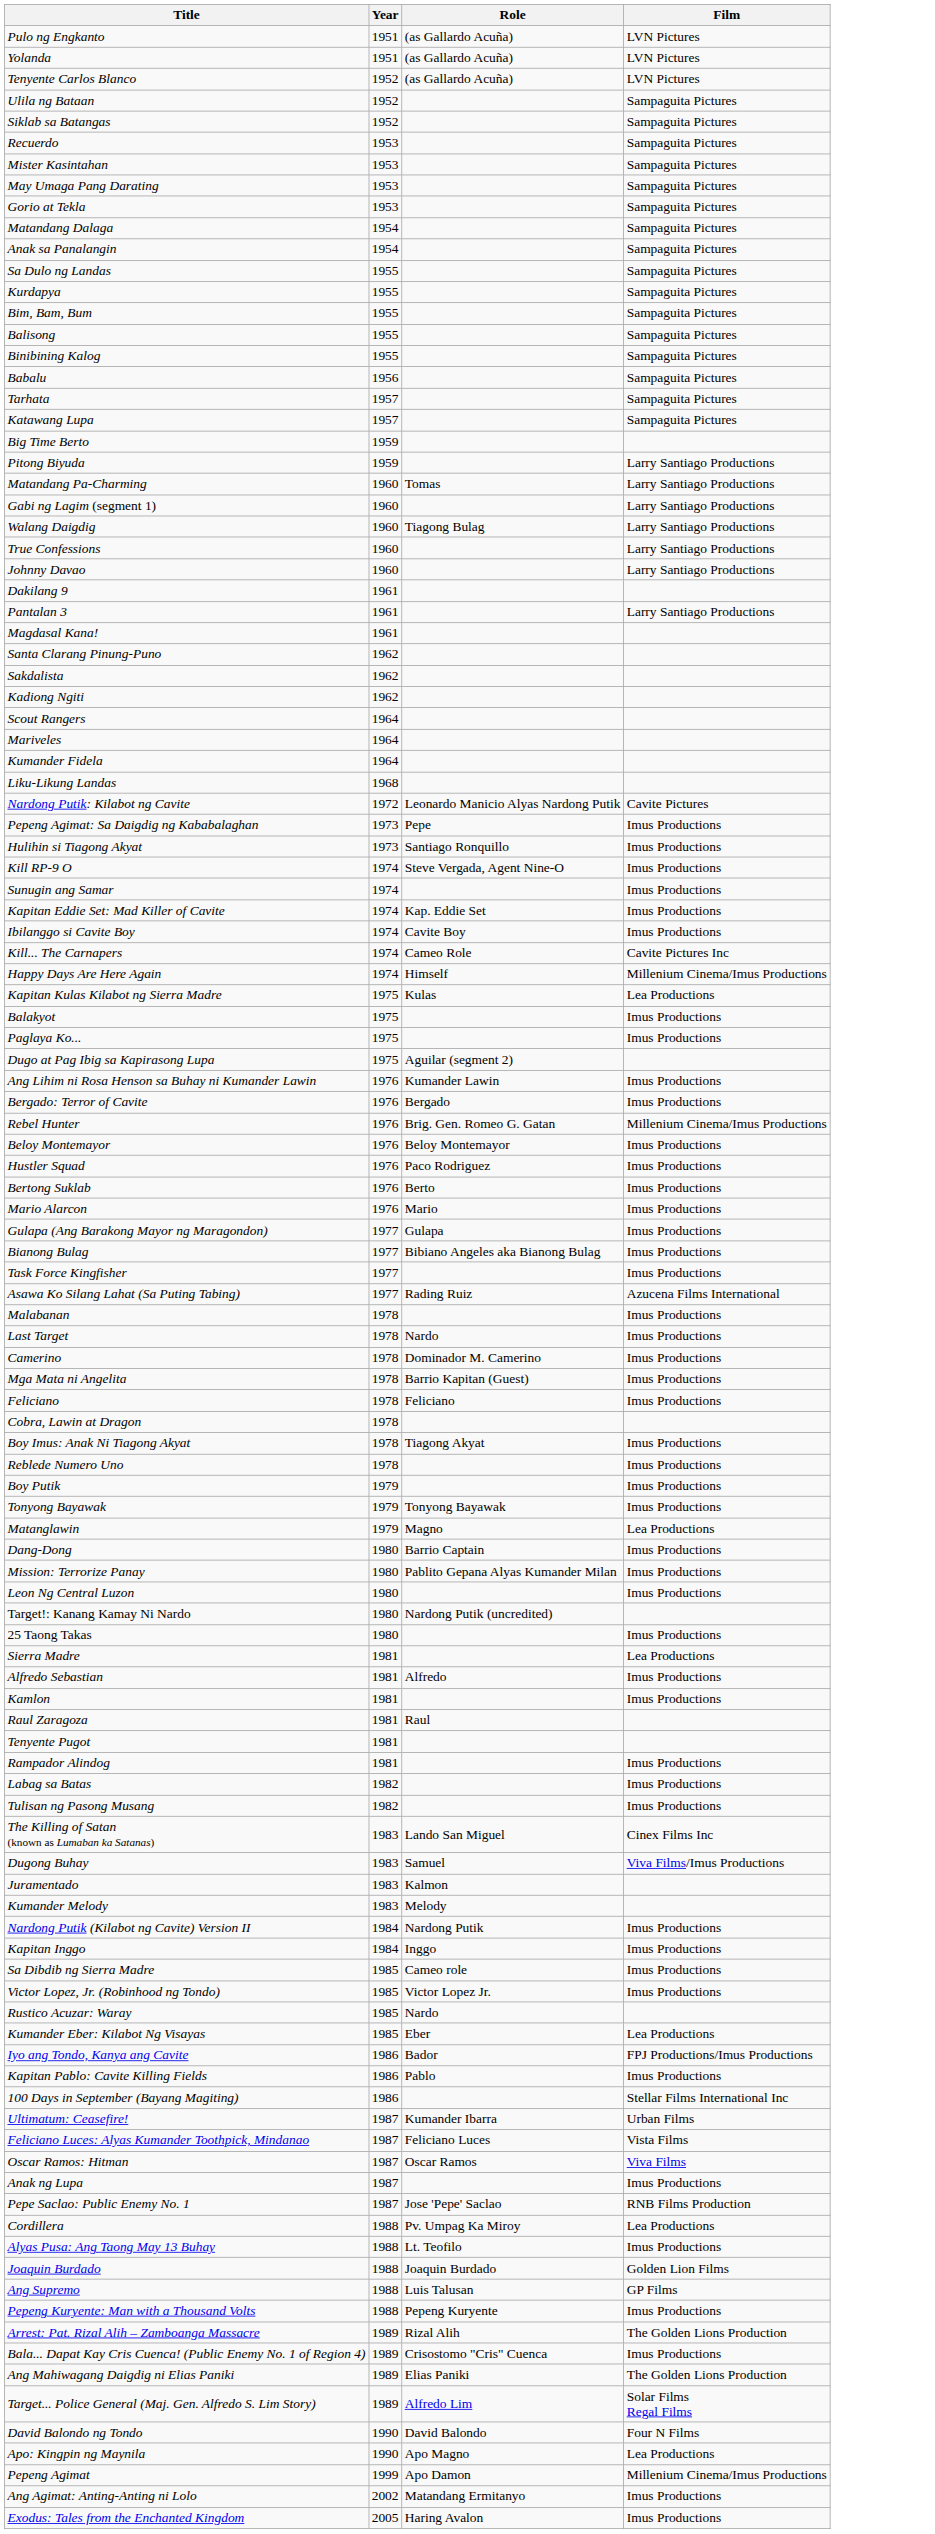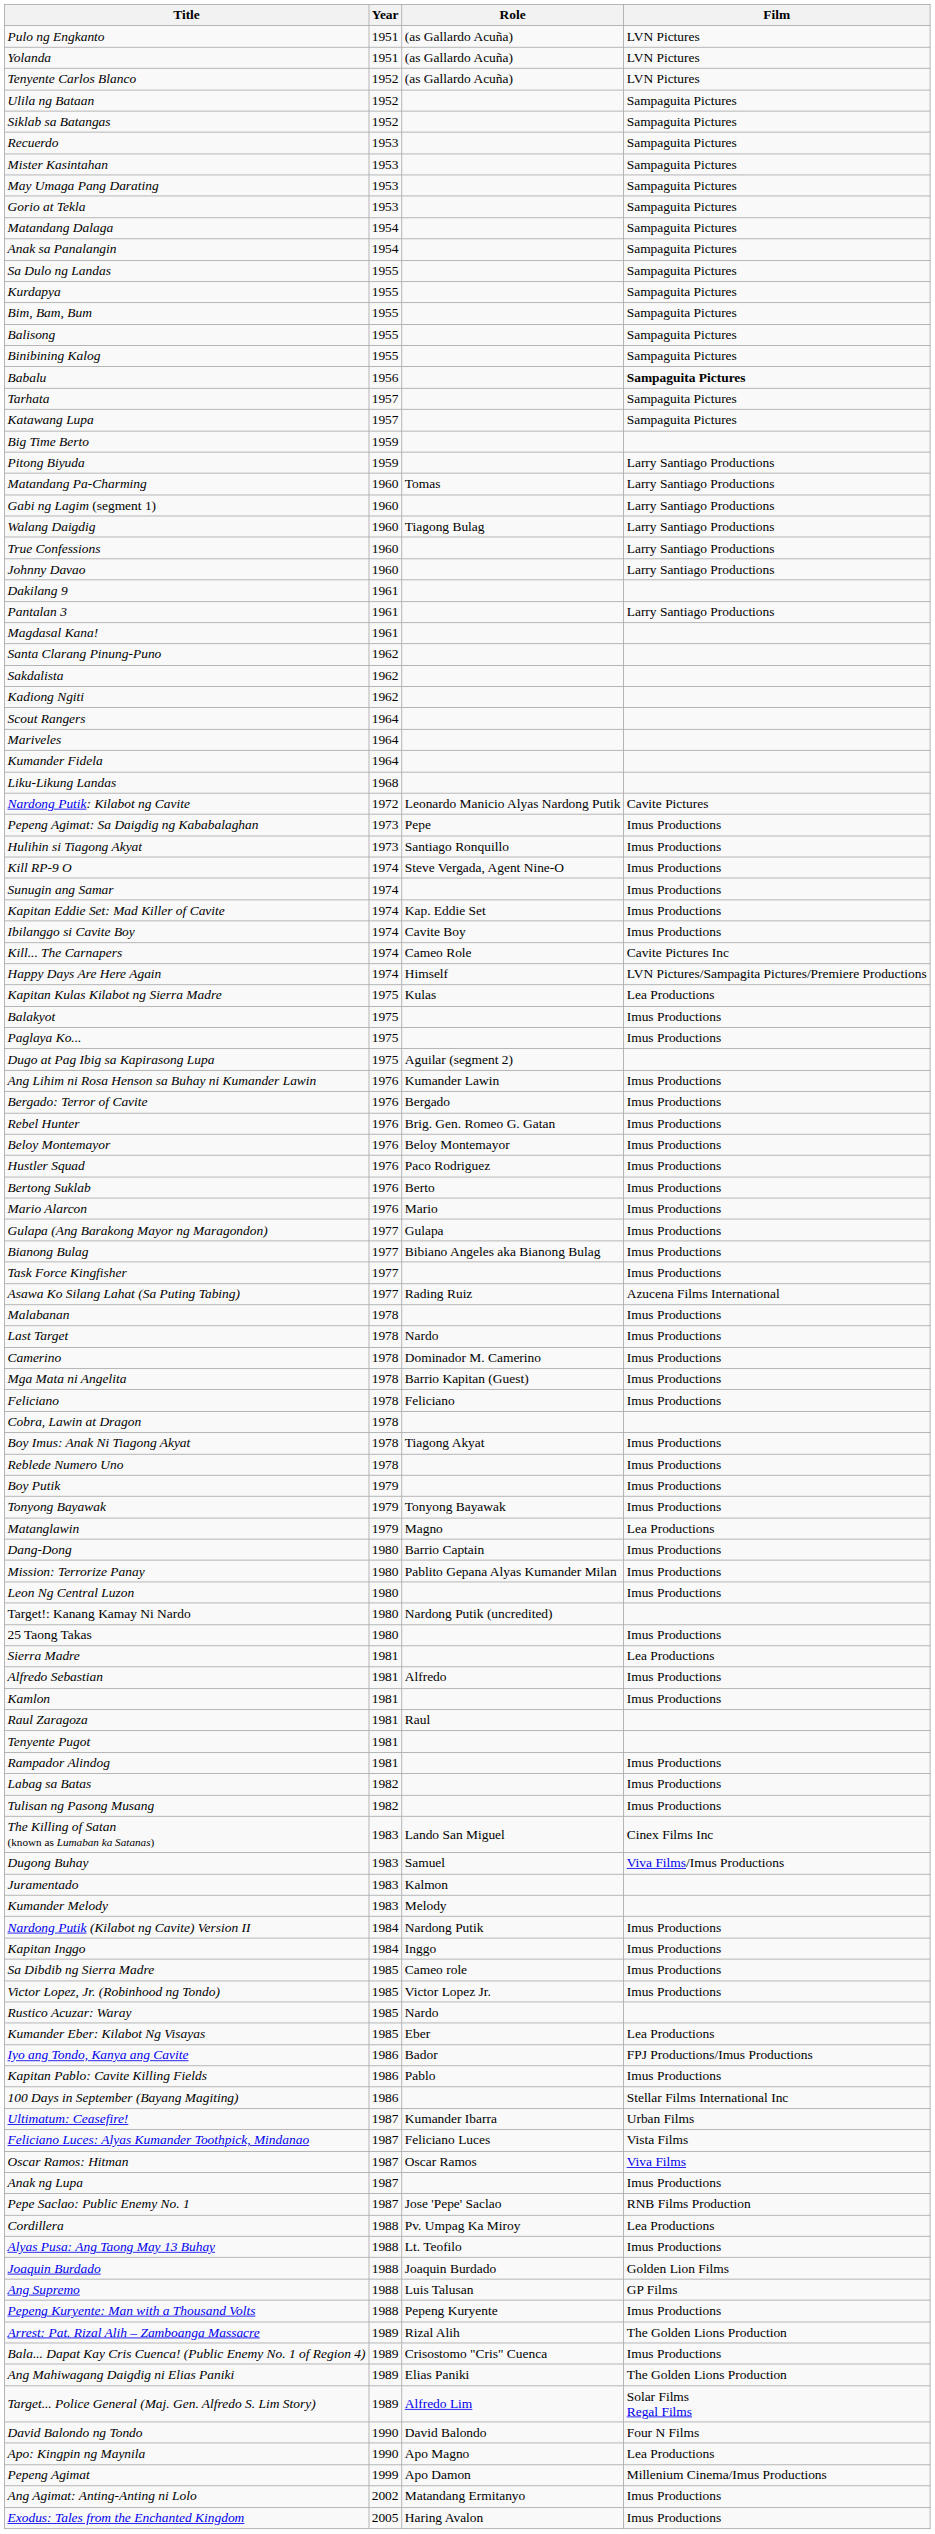 <table class="wikitable">
 <tr>
 <th>Title</th>
 <th>Year</th>
 <th>Role</th>
 <th>Film</th>
 </tr>
 <tr>
 <td><em>Pulo ng Engkanto</em></td>
 <td>1951</td>
 <td>(as Gallardo Acuña)</td>
 <td>LVN Pictures</td>
 </tr>
 <tr>
 <td><em>Yolanda</em></td>
 <td>1951</td>
 <td>(as Gallardo Acuña)</td>
 <td>LVN Pictures</td>
 </tr>
 <tr>
 <td><em>Tenyente Carlos Blanco</em></td>
 <td>1952</td>
 <td>(as Gallardo Acuña)</td>
 <td>LVN Pictures</td>
 </tr>
 <tr>
 <td><em>Ulila ng Bataan</em></td>
 <td>1952</td>
 <td></td>
 <td>Sampaguita Pictures</td>
 </tr>
 <tr>
 <td><em>Siklab sa Batangas</em></td>
 <td>1952</td>
 <td></td>
 <td>Sampaguita Pictures</td>
 </tr>
 <tr>
 <td><em>Recuerdo</em></td>
 <td>1953</td>
 <td></td>
 <td>Sampaguita Pictures</td>
 </tr>
 <tr>
 <td><em>Mister Kasintahan</em></td>
 <td>1953</td>
 <td></td>
 <td>Sampaguita Pictures</td>
 </tr>
 <tr>
 <td><em>May Umaga Pang Darating</em></td>
 <td>1953</td>
 <td></td>
 <td>Sampaguita Pictures</td>
 </tr>
 <tr>
 <td><em>Gorio at Tekla</em></td>
 <td>1953</td>
 <td></td>
 <td>Sampaguita Pictures</td>
 </tr>
 <tr>
 <td><em>Matandang Dalaga</em></td>
 <td>1954</td>
 <td></td>
 <td>Sampaguita Pictures</td>
 </tr>
 <tr>
 <td><em>Anak sa Panalangin</em></td>
 <td>1954</td>
 <td></td>
 <td>Sampaguita Pictures</td>
 </tr>
 <tr>
 <td><em>Sa Dulo ng Landas</em></td>
 <td>1955</td>
 <td></td>
 <td>Sampaguita Pictures</td>
 </tr>
 <tr>
 <td><em>Kurdapya</em></td>
 <td>1955</td>
 <td></td>
 <td>Sampaguita Pictures</td>
 </tr>
 <tr>
 <td><em>Bim, Bam, Bum</em></td>
 <td>1955</td>
 <td></td>
 <td>Sampaguita Pictures</td>
 </tr>
 <tr>
 <td><em>Balisong</em></td>
 <td>1955</td>
 <td></td>
 <td>Sampaguita Pictures</td>
 </tr>
 <tr>
 <td><em>Binibining Kalog</em></td>
 <td>1955</td>
 <td></td>
 <td>Sampaguita Pictures</td>
 </tr>
 <tr>
 <td><em>Babalu</em></td>
 <td>1956</td>
 <td></td>
-<td>Sampaguita Pictures</td>
+<td><strong>Sampaguita Pictures</strong></td>
 </tr>
 <tr>
 <td><em>Tarhata</em></td>
 <td>1957</td>
 <td></td>
 <td>Sampaguita Pictures</td>
 </tr>
 <tr>
 <td><em>Katawang Lupa</em></td>
 <td>1957</td>
 <td></td>
 <td>Sampaguita Pictures</td>
 </tr>
 <tr>
 <td><em>Big Time Berto</em></td>
 <td>1959</td>
 <td></td>
 <td></td>
 </tr>
 <tr>
 <td><em>Pitong Biyuda</em></td>
 <td>1959</td>
 <td></td>
 <td>Larry Santiago Productions</td>
 </tr>
 <tr>
 <td><em>Matandang Pa-Charming</em></td>
 <td>1960</td>
 <td>Tomas</td>
 <td>Larry Santiago Productions</td>
 </tr>
 <tr>
 <td><em>Gabi ng Lagim</em> (segment 1)</td>
 <td>1960</td>
 <td></td>
 <td>Larry Santiago Productions</td>
 </tr>
 <tr>
 <td><em>Walang Daigdig</em></td>
 <td>1960</td>
 <td>Tiagong Bulag</td>
 <td>Larry Santiago Productions</td>
 </tr>
 <tr>
 <td><em>True Confessions</em></td>
 <td>1960</td>
 <td></td>
 <td>Larry Santiago Productions</td>
 </tr>
 <tr>
 <td><em>Johnny Davao</em></td>
 <td>1960</td>
 <td></td>
 <td>Larry Santiago Productions</td>
 </tr>
 <tr>
 <td><em>Dakilang 9</em></td>
 <td>1961</td>
 <td></td>
 <td></td>
 </tr>
 <tr>
 <td><em>Pantalan 3</em></td>
 <td>1961</td>
 <td></td>
 <td>Larry Santiago Productions</td>
 </tr>
 <tr>
 <td><em>Magdasal Kana!</em></td>
 <td>1961</td>
 <td></td>
 <td></td>
 </tr>
 <tr>
 <td><em>Santa Clarang Pinung-Puno</em></td>
 <td>1962</td>
 <td></td>
 <td></td>
 </tr>
 <tr>
 <td><em>Sakdalista</em></td>
 <td>1962</td>
 <td></td>
 <td></td>
 </tr>
 <tr>
 <td><em>Kadiong Ngiti</em></td>
 <td>1962</td>
 <td></td>
 <td></td>
 </tr>
 <tr>
 <td><em>Scout Rangers</em></td>
 <td>1964</td>
 <td></td>
 <td></td>
 </tr>
 <tr>
 <td><em>Mariveles</em></td>
 <td>1964</td>
 <td></td>
 <td></td>
 </tr>
 <tr>
 <td><em>Kumander Fidela</em></td>
 <td>1964</td>
 <td></td>
 <td></td>
 </tr>
 <tr>
 <td><em>Liku-Likung Landas</em></td>
 <td>1968</td>
 <td></td>
 </tr>
 <tr>
 <td><em><a href='#'>Nardong Putik</a>: Kilabot ng Cavite</em></td>
 <td>1972</td>
 <td>Leonardo Manicio Alyas Nardong Putik</td>
 <td>Cavite Pictures</td>
 </tr>
 <tr>
 <td><em>Pepeng Agimat: Sa Daigdig ng Kababalaghan</em></td>
 <td>1973</td>
 <td>Pepe</td>
 <td>Imus Productions</td>
 </tr>
 <tr>
 <td><em>Hulihin si Tiagong Akyat</em></td>
 <td>1973</td>
 <td>Santiago Ronquillo</td>
 <td>Imus Productions</td>
 </tr>
 <tr>
 <td><em>Kill RP-9 O</em></td>
 <td>1974</td>
 <td>Steve Vergada, Agent Nine-O</td>
 <td>Imus Productions</td>
 </tr>
 <tr>
 <td><em>Sunugin ang Samar</em></td>
 <td>1974</td>
 <td></td>
 <td>Imus Productions</td>
 </tr>
 <tr>
 <td><em>Kapitan Eddie Set: Mad Killer of Cavite</em></td>
 <td>1974</td>
 <td>Kap. Eddie Set</td>
 <td>Imus Productions</td>
 </tr>
 <tr>
 <td><em>Ibilanggo si Cavite Boy</em></td>
 <td>1974</td>
 <td>Cavite Boy</td>
 <td>Imus Productions</td>
 </tr>
 <tr>
 <td><em>Kill... The Carnapers</em></td>
 <td>1974</td>
 <td>Cameo Role</td>
 <td>Cavite Pictures Inc</td>
 </tr>
 <tr>
 <td><em>Happy Days Are Here Again</em></td>
 <td>1974</td>
 <td>Himself</td>
-<td>Millenium Cinema/Imus Productions</td>
+<td>LVN Pictures/Sampagita Pictures/Premiere Productions</td>
 </tr>
 <tr>
 <td><em>Kapitan Kulas Kilabot ng Sierra Madre</em></td>
 <td>1975</td>
 <td>Kulas</td>
 <td>Lea Productions</td>
 </tr>
 <tr>
 <td><em>Balakyot</em></td>
 <td>1975</td>
 <td></td>
 <td>Imus Productions</td>
 </tr>
 <tr>
 <td><em>Paglaya Ko...</em></td>
 <td>1975</td>
 <td></td>
 <td>Imus Productions</td>
 </tr>
 <tr>
 <td><em>Dugo at Pag Ibig sa Kapirasong Lupa</em></td>
 <td>1975</td>
 <td>Aguilar (segment 2)</td>
 <td></td>
 </tr>
 <tr>
 <td><em>Ang Lihim ni Rosa Henson sa Buhay ni Kumander Lawin</em></td>
 <td>1976</td>
 <td>Kumander Lawin</td>
 <td>Imus Productions</td>
 </tr>
 <tr>
 <td><em>Bergado: Terror of Cavite</em></td>
 <td>1976</td>
 <td>Bergado</td>
 <td>Imus Productions</td>
 </tr>
 <tr>
 <td><em>Rebel Hunter</em></td>
 <td>1976</td>
 <td>Brig. Gen. Romeo G. Gatan</td>
-<td>Millenium Cinema/Imus Productions</td>
+<td>Imus Productions</td>
 </tr>
 <tr>
 <td><em>Beloy Montemayor</em></td>
 <td>1976</td>
 <td>Beloy Montemayor</td>
 <td>Imus Productions</td>
 </tr>
 <tr>
 <td><em>Hustler Squad</em></td>
 <td>1976</td>
 <td>Paco Rodriguez</td>
 <td>Imus Productions</td>
 </tr>
 <tr>
 <td><em>Bertong Suklab</em></td>
 <td>1976</td>
 <td>Berto</td>
 <td>Imus Productions</td>
 </tr>
 <tr>
 <td><em>Mario Alarcon</em></td>
 <td>1976</td>
 <td>Mario</td>
 <td>Imus Productions</td>
 </tr>
 <tr>
 <td><em>Gulapa (Ang Barakong Mayor ng Maragondon)</em></td>
 <td>1977</td>
 <td>Gulapa</td>
 <td>Imus Productions</td>
 </tr>
 <tr>
 <td><em>Bianong Bulag</em></td>
 <td>1977</td>
 <td>Bibiano Angeles aka Bianong Bulag</td>
 <td>Imus Productions</td>
 </tr>
 <tr>
 <td><em>Task Force Kingfisher</em></td>
 <td>1977</td>
 <td></td>
 <td>Imus Productions</td>
 </tr>
 <tr>
 <td><em>Asawa Ko Silang Lahat (Sa Puting Tabing)</em></td>
 <td>1977</td>
 <td>Rading Ruiz</td>
 <td>Azucena Films International</td>
 </tr>
 <tr>
 <td><em>Malabanan</em></td>
 <td>1978</td>
 <td></td>
 <td>Imus Productions</td>
 </tr>
 <tr>
 <td><em>Last Target</em></td>
 <td>1978</td>
 <td>Nardo</td>
 <td>Imus Productions</td>
 </tr>
 <tr>
 <td><em>Camerino</em></td>
 <td>1978</td>
 <td>Dominador M. Camerino</td>
 <td>Imus Productions</td>
 </tr>
 <tr>
 <td><em>Mga Mata ni Angelita</em></td>
 <td>1978</td>
 <td>Barrio Kapitan (Guest)</td>
 <td>Imus Productions</td>
 </tr>
 <tr>
 <td><em>Feliciano</em></td>
 <td>1978</td>
 <td>Feliciano</td>
 <td>Imus Productions</td>
 </tr>
 <tr>
 <td><em>Cobra, Lawin at Dragon</em></td>
 <td>1978</td>
 <td></td>
 <td></td>
 </tr>
 <tr>
 <td><em>Boy Imus: Anak Ni Tiagong Akyat</em></td>
 <td>1978</td>
 <td>Tiagong Akyat</td>
 <td>Imus Productions</td>
 </tr>
 <tr>
 <td><em>Reblede Numero Uno</em></td>
 <td>1978</td>
 <td></td>
 <td>Imus Productions</td>
 </tr>
 <tr>
 <td><em>Boy Putik</em></td>
 <td>1979</td>
 <td></td>
 <td>Imus Productions</td>
 </tr>
 <tr>
 <td><em>Tonyong Bayawak</em></td>
 <td>1979</td>
 <td>Tonyong Bayawak</td>
 <td>Imus Productions</td>
 </tr>
 <tr>
 <td><em>Matanglawin</em></td>
 <td>1979</td>
 <td>Magno</td>
 <td>Lea Productions</td>
 </tr>
 <tr>
 <td><em>Dang-Dong</em></td>
 <td>1980</td>
 <td>Barrio Captain</td>
 <td>Imus Productions</td>
 </tr>
 <tr>
 <td><em>Mission: Terrorize Panay</em></td>
 <td>1980</td>
 <td>Pablito Gepana Alyas Kumander Milan</td>
 <td>Imus Productions</td>
 </tr>
 <tr>
 <td><em>Leon Ng Central Luzon</em></td>
 <td>1980</td>
 <td></td>
 <td>Imus Productions</td>
 </tr>
 <tr>
 <td>Target!: Kanang Kamay Ni Nardo</td>
 <td>1980</td>
 <td>Nardong Putik (uncredited)</td>
 <td></td>
 </tr>
 <tr>
 <td>25 Taong Takas</td>
 <td>1980</td>
 <td></td>
 <td>Imus Productions</td>
 </tr>
 <tr>
 <td><em>Sierra Madre</em></td>
 <td>1981</td>
 <td></td>
 <td>Lea Productions</td>
 </tr>
 <tr>
 <td><em>Alfredo Sebastian</em></td>
 <td>1981</td>
 <td>Alfredo</td>
 <td>Imus Productions</td>
 </tr>
 <tr>
 <td><em>Kamlon</em></td>
 <td>1981</td>
 <td></td>
 <td>Imus Productions</td>
 </tr>
 <tr>
 <td><em>Raul Zaragoza</em></td>
 <td>1981</td>
 <td>Raul</td>
 <td></td>
 </tr>
 <tr>
 <td><em>Tenyente Pugot</em></td>
 <td>1981</td>
 <td></td>
 <td></td>
 </tr>
 <tr>
 <td><em>Rampador Alindog</em></td>
 <td>1981</td>
 <td></td>
 <td>Imus Productions</td>
 </tr>
 <tr>
 <td><em>Labag sa Batas</em></td>
 <td>1982</td>
 <td></td>
 <td>Imus Productions</td>
 </tr>
 <tr>
 <td><em>Tulisan ng Pasong Musang</em></td>
 <td>1982</td>
 <td></td>
 <td>Imus Productions</td>
 </tr>
 <tr>
 <td><em>The Killing of Satan</em><br><small>(known as <em>Lumaban ka Satanas</em>)</small></td>
 <td>1983</td>
 <td>Lando San Miguel</td>
 <td>Cinex Films Inc</td>
 </tr>
 <tr>
 <td><em>Dugong Buhay</em></td>
 <td>1983</td>
 <td>Samuel</td>
 <td><a href='#'>Viva Films</a>/Imus Productions</td>
 </tr>
 <tr>
 <td><em>Juramentado</em></td>
 <td>1983</td>
 <td>Kalmon</td>
 <td></td>
 </tr>
 <tr>
 <td><em>Kumander Melody</em></td>
 <td>1983</td>
 <td>Melody</td>
 <td></td>
 </tr>
 <tr>
 <td><em><a href='#'>Nardong Putik</a> (Kilabot ng Cavite) Version II</em></td>
 <td>1984</td>
 <td>Nardong Putik</td>
 <td>Imus Productions</td>
 </tr>
 <tr>
 <td><em>Kapitan Inggo</em></td>
 <td>1984</td>
 <td>Inggo</td>
 <td>Imus Productions</td>
 </tr>
 <tr>
 <td><em>Sa Dibdib ng Sierra Madre</em></td>
 <td>1985</td>
 <td>Cameo role</td>
 <td>Imus Productions</td>
 </tr>
 <tr>
 <td><em>Victor Lopez, Jr. (Robinhood ng Tondo)</em></td>
 <td>1985</td>
 <td>Victor Lopez Jr.</td>
 <td>Imus Productions</td>
 </tr>
 <tr>
 <td><em>Rustico Acuzar: Waray</em></td>
 <td>1985</td>
 <td>Nardo</td>
 <td></td>
 </tr>
 <tr>
 <td><em>Kumander Eber: Kilabot Ng Visayas</em></td>
 <td>1985</td>
 <td>Eber</td>
 <td>Lea Productions</td>
 </tr>
 <tr>
 <td><em><a href='#'>Iyo ang Tondo, Kanya ang Cavite</a></em></td>
 <td>1986</td>
 <td>Bador</td>
 <td>FPJ Productions/Imus Productions</td>
 </tr>
 <tr>
 <td><em>Kapitan Pablo: Cavite Killing Fields</em></td>
 <td>1986</td>
 <td>Pablo</td>
 <td>Imus Productions</td>
 </tr>
 <tr>
 <td><em>100 Days in September (Bayang Magiting)</em></td>
 <td>1986</td>
 <td></td>
 <td>Stellar Films International Inc</td>
 </tr>
 <tr>
 <td><em><a href='#'>Ultimatum: Ceasefire!</a></em></td>
 <td>1987</td>
 <td>Kumander Ibarra</td>
 <td>Urban Films</td>
 </tr>
 <tr>
 <td><em><a href='#'>Feliciano Luces: Alyas Kumander Toothpick, Mindanao</a></em></td>
 <td>1987</td>
 <td>Feliciano Luces</td>
 <td>Vista Films</td>
 </tr>
 <tr>
 <td><em>Oscar Ramos: Hitman</em></td>
 <td>1987</td>
 <td>Oscar Ramos</td>
 <td><a href='#'>Viva Films</a></td>
 </tr>
 <tr>
 <td><em>Anak ng Lupa</em></td>
 <td>1987</td>
 <td></td>
 <td>Imus Productions</td>
 </tr>
 <tr>
 <td><em>Pepe Saclao: Public Enemy No. 1</em></td>
 <td>1987</td>
 <td>Jose 'Pepe' Saclao</td>
 <td>RNB Films Production</td>
 </tr>
 <tr>
 <td><em>Cordillera</em></td>
 <td>1988</td>
 <td>Pv. Umpag Ka Miroy</td>
 <td>Lea Productions</td>
 </tr>
 <tr>
 <td><em><a href='#'>Alyas Pusa: Ang Taong May 13 Buhay</a></em></td>
 <td>1988</td>
 <td>Lt. Teofilo</td>
 <td>Imus Productions</td>
 </tr>
 <tr>
 <td><em><a href='#'>Joaquin Burdado</a></em></td>
 <td>1988</td>
 <td>Joaquin Burdado</td>
 <td>Golden Lion Films</td>
 </tr>
 <tr>
 <td><em><a href='#'>Ang Supremo</a></em></td>
 <td>1988</td>
 <td>Luis Talusan</td>
 <td>GP Films</td>
 </tr>
 <tr>
 <td><em><a href='#'>Pepeng Kuryente: Man with a Thousand Volts</a></em></td>
 <td>1988</td>
 <td>Pepeng Kuryente</td>
 <td>Imus Productions</td>
 </tr>
 <tr>
 <td><em><a href='#'>Arrest: Pat. Rizal Alih – Zamboanga Massacre</a></em></td>
 <td>1989</td>
 <td>Rizal Alih</td>
 <td>The Golden Lions Production</td>
 </tr>
 <tr>
 <td><em>Bala... Dapat Kay Cris Cuenca! (Public Enemy No. 1 of Region 4)</em></td>
 <td>1989</td>
 <td>Crisostomo "Cris" Cuenca</td>
 <td>Imus Productions</td>
 </tr>
 <tr>
 <td><em>Ang Mahiwagang Daigdig ni Elias Paniki</em></td>
 <td>1989</td>
 <td>Elias Paniki</td>
 <td>The Golden Lions Production</td>
 </tr>
 <tr>
 <td><em>Target... Police General (Maj. Gen. Alfredo S. Lim Story)</em></td>
 <td>1989</td>
 <td><a href='#'>Alfredo Lim</a></td>
 <td>Solar Films<br><a href='#'>Regal Films</a></td>
 </tr>
 <tr>
 <td><em>David Balondo ng Tondo</em></td>
 <td>1990</td>
 <td>David Balondo</td>
 <td>Four N Films</td>
 </tr>
 <tr>
 <td><em>Apo: Kingpin ng Maynila</em></td>
 <td>1990</td>
 <td>Apo Magno</td>
 <td>Lea Productions</td>
 </tr>
 <tr>
 <td><em>Pepeng Agimat</em></td>
 <td>1999</td>
 <td>Apo Damon</td>
 <td>Millenium Cinema/Imus Productions</td>
 </tr>
 <tr>
 <td><em>Ang Agimat: Anting-Anting ni Lolo</em></td>
 <td>2002</td>
 <td>Matandang Ermitanyo</td>
 <td>Imus Productions</td>
 </tr>
 <tr>
 <td><em><a href='#'>Exodus: Tales from the Enchanted Kingdom</a></em></td>
 <td>2005</td>
 <td>Haring Avalon</td>
 <td>Imus Productions</td>
 </tr>
 </table>
